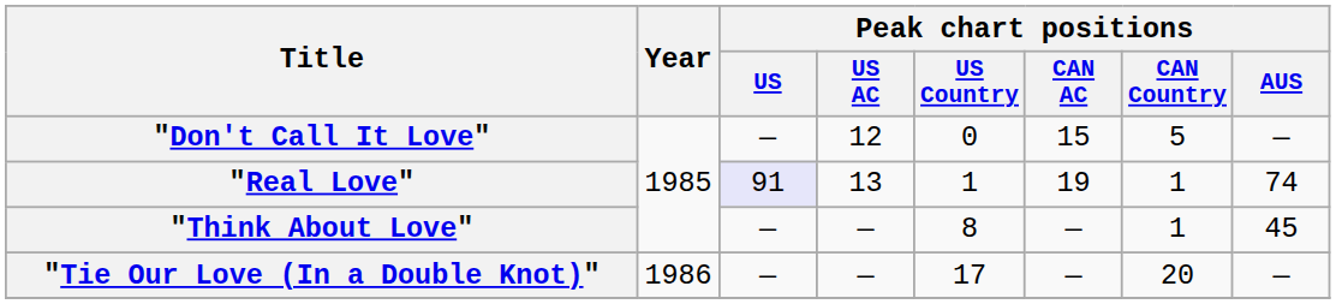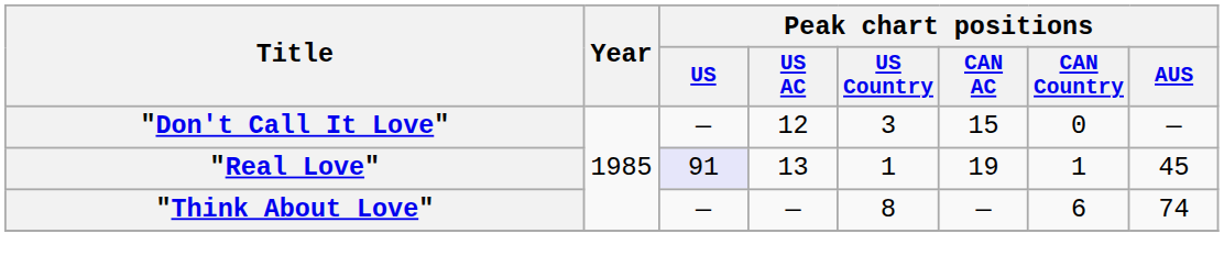 <table class="wikitable plainrowheaders" style="text-align:center;">
 <tr>
 <th rowspan="2" style="width:22em;">Title</th>
 <th rowspan="2">Year</th>
 <th colspan="6">Peak chart positions</th>
 </tr>
 <tr style="font-size:smaller;">
 <th width="40"><a href='#'>US</a></th>
 <th width="40"><a href='#'>US<br>AC</a></th>
 <th width="40"><a href='#'>US<br>Country</a></th>
 <th width="40"><a href='#'>CAN<br>AC</a></th>
 <th width="40"><a href='#'>CAN<br>Country</a></th>
 <th width="40"><a href='#'>AUS</a></th>
 </tr>
 <tr>
 <th scope="row">"<a href='#'>Don't Call It Love</a>"</th>
 <td rowspan="3">1985</td>
 <td>—</td>
 <td>12</td>
+<td>3</td>
+<td>15</td>
 <td>0</td>
-<td>15</td>
-<td>5</td>
 <td>—</td>
 </tr>
 <tr>
 <th scope="row">"<a href='#'>Real Love</a>"<br></th>
 <td style="background: lavender;">91</td>
 <td>13</td>
 <td>1</td>
 <td>19</td>
 <td>1</td>
-<td>74</td>
+<td>45</td>
 </tr>
 <tr>
 <th scope="row">"<a href='#'>Think About Love</a>"</th>
 <td>—</td>
 <td>—</td>
 <td>8</td>
 <td>—</td>
-<td>1</td>
-<td>45</td>
-</tr>
-<tr>
-<th scope="row">"<a href='#'>Tie Our Love (In a Double Knot)</a>"</th>
-<td>1986</td>
-<td>—</td>
-<td>—</td>
-<td>17</td>
-<td>—</td>
-<td>20</td>
-<td>—</td>
+<td>6</td>
+<td>74</td>
 </tr>
 <tr>
 </tr>
 </table>
